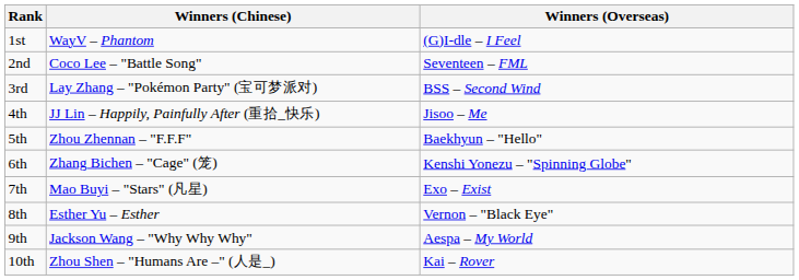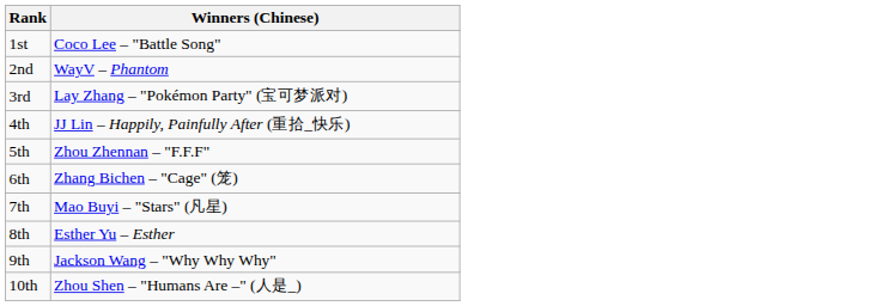 <table class="wikitable">
 <tr>
 <th>Rank</th>
 <th style="width:25em;">Winners (Chinese)</th>
-<th style="width:25em;">Winners (Overseas)</th>
 </tr>
 <tr>
 <td>1st</td>
-<td><a href='#'>WayV</a> – <em><a href='#'>Phantom</a></em></td>
-<td><a href='#'>(G)I-dle</a> – <em><a href='#'>I Feel</a></em></td>
+<td><a href='#'>Coco Lee</a> – "Battle Song"</td>
 </tr>
 <tr>
 <td>2nd</td>
-<td><a href='#'>Coco Lee</a> – "Battle Song"</td>
-<td><a href='#'>Seventeen</a> – <em><a href='#'>FML</a></em></td>
+<td><a href='#'>WayV</a> – <em><a href='#'>Phantom</a></em></td>
 </tr>
 <tr>
 <td>3rd</td>
 <td><a href='#'>Lay Zhang</a> – "Pokémon Party" (宝可梦派对)</td>
-<td><a href='#'>BSS</a> – <em><a href='#'>Second Wind</a></em></td>
 </tr>
 <tr>
 <td>4th</td>
 <td><a href='#'>JJ Lin</a> – <em>Happily, Painfully After</em> (重拾_快乐)</td>
-<td><a href='#'>Jisoo</a> – <em><a href='#'>Me</a></em></td>
 </tr>
 <tr>
 <td>5th</td>
 <td><a href='#'>Zhou Zhennan</a> – "F.F.F"</td>
-<td><a href='#'>Baekhyun</a> – "Hello"</td>
 </tr>
 <tr>
 <td>6th</td>
 <td><a href='#'>Zhang Bichen</a> – "Cage" (笼)</td>
-<td><a href='#'>Kenshi Yonezu</a> – "<a href='#'>Spinning Globe</a>"</td>
 </tr>
 <tr>
 <td>7th</td>
 <td><a href='#'>Mao Buyi</a> – "Stars" (凡星)</td>
-<td><a href='#'>Exo</a> – <em><a href='#'>Exist</a></em></td>
 </tr>
 <tr>
 <td>8th</td>
 <td><a href='#'>Esther Yu</a> – <em>Esther</em></td>
-<td><a href='#'>Vernon</a> – "Black Eye"</td>
 </tr>
 <tr>
 <td>9th</td>
 <td><a href='#'>Jackson Wang</a> – "Why Why Why"</td>
-<td><a href='#'>Aespa</a> – <em><a href='#'>My World</a></em></td>
 </tr>
 <tr>
 <td>10th</td>
 <td><a href='#'>Zhou Shen</a> – "Humans Are –" (人是_)</td>
-<td><a href='#'>Kai</a> – <em><a href='#'>Rover</a></em></td>
 </tr>
 </table>
